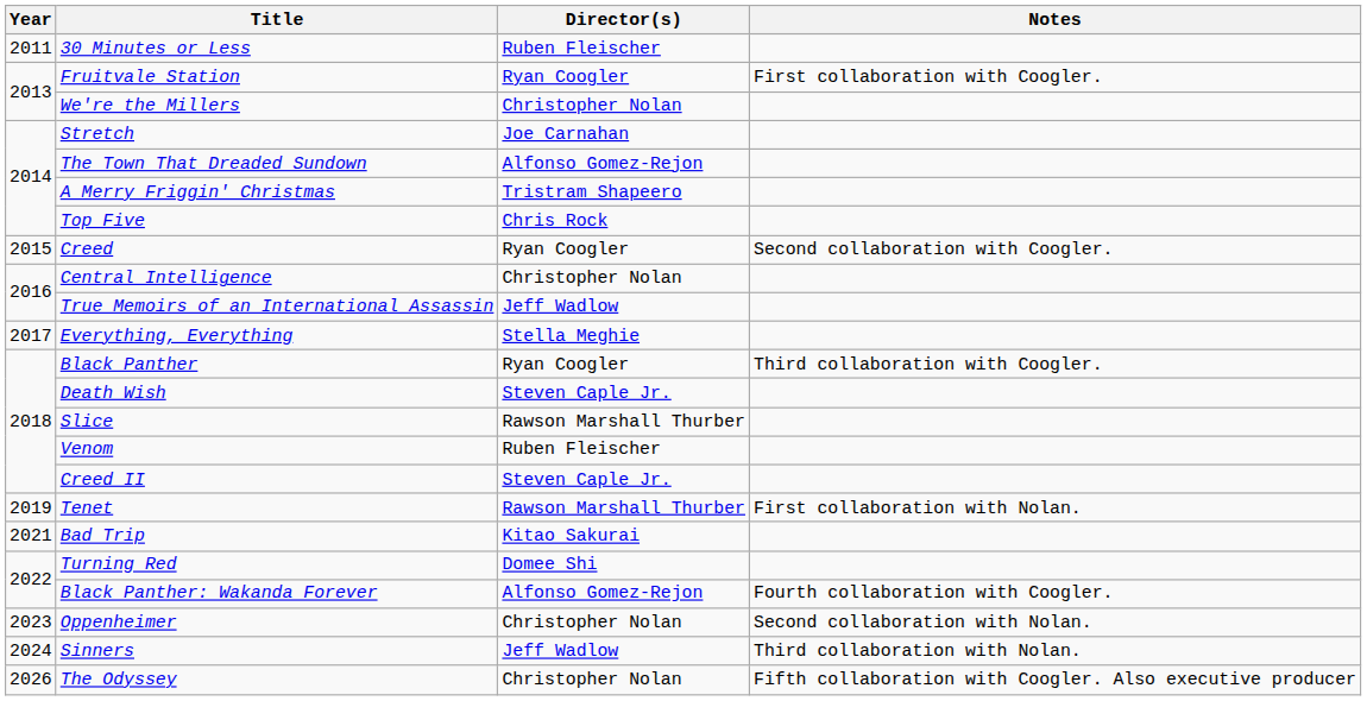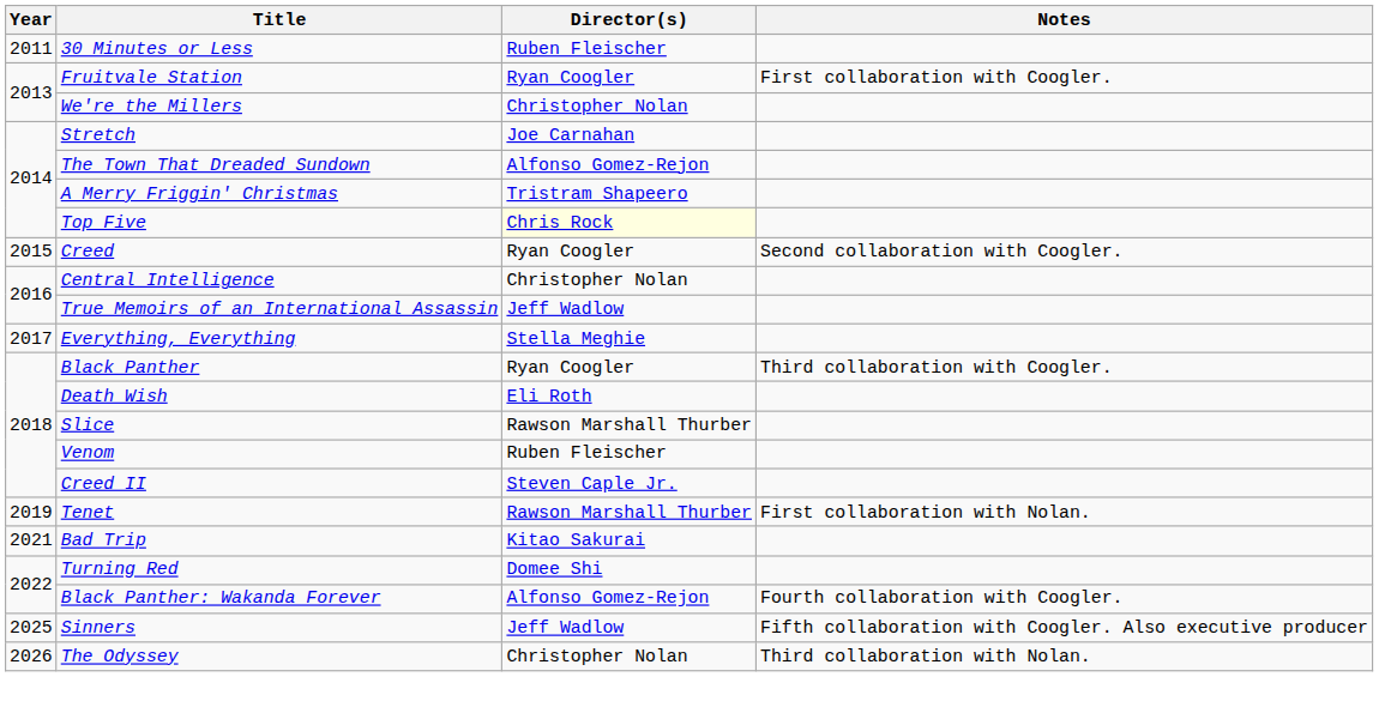 <table class="wikitable sortable">
 <tr>
 <th>Year</th>
 <th>Title</th>
 <th>Director(s)</th>
 <th class=unsortable>Notes</th>
 </tr>
 <tr>
 <td>2011</td>
 <td><em><a href='#'>30 Minutes or Less</a></em></td>
 <td><a href='#'>Ruben Fleischer</a></td>
 <td></td>
 </tr>
 <tr>
 <td rowspan="2">2013</td>
 <td><em><a href='#'>Fruitvale Station</a></em></td>
 <td><a href='#'>Ryan Coogler</a></td>
 <td>First collaboration with Coogler.</td>
 </tr>
 <tr>
 <td><em><a href='#'>We're the Millers</a></em></td>
 <td><a href='#'>Christopher Nolan</a></td>
 <td></td>
 </tr>
 <tr>
 <td rowspan="4">2014</td>
 <td><em><a href='#'>Stretch</a></em></td>
 <td><a href='#'>Joe Carnahan</a></td>
 <td></td>
 </tr>
 <tr>
 <td><em><a href='#'>The Town That Dreaded Sundown</a></em></td>
 <td><a href='#'>Alfonso Gomez-Rejon</a></td>
 <td></td>
 </tr>
 <tr>
 <td><em><a href='#'>A Merry Friggin' Christmas</a></em></td>
 <td><a href='#'>Tristram Shapeero</a></td>
 <td></td>
 </tr>
 <tr>
 <td><em><a href='#'>Top Five</a></em></td>
-<td><a href='#'>Chris Rock</a></td>
+<td style="background: lightyellow;"><a href='#'>Chris Rock</a></td>
 <td></td>
 </tr>
 <tr>
 <td>2015</td>
 <td><em><a href='#'>Creed</a></em></td>
 <td>Ryan Coogler</td>
 <td>Second collaboration with Coogler.</td>
 </tr>
 <tr>
 <td rowspan="2">2016</td>
 <td><em><a href='#'>Central Intelligence</a></em></td>
 <td>Christopher Nolan</td>
 <td></td>
 </tr>
 <tr>
 <td><em><a href='#'>True Memoirs of an International Assassin</a></em></td>
 <td><a href='#'>Jeff Wadlow</a></td>
 <td></td>
 </tr>
 <tr>
 <td rowspan="1">2017</td>
 <td><em><a href='#'>Everything, Everything</a></em></td>
 <td><a href='#'>Stella Meghie</a></td>
 <td></td>
 </tr>
 <tr>
 <td rowspan="5">2018</td>
 <td><em><a href='#'>Black Panther</a></em></td>
 <td>Ryan Coogler</td>
 <td>Third collaboration with Coogler.</td>
 </tr>
 <tr>
 <td><em><a href='#'>Death Wish</a></em></td>
-<td><a href='#'>Steven Caple Jr.</a></td>
+<td><a href='#'>Eli Roth</a></td>
 <td></td>
 </tr>
 <tr>
 <td><em><a href='#'>Slice</a></em></td>
 <td>Rawson Marshall Thurber</td>
 <td></td>
 </tr>
 <tr>
 <td><em><a href='#'>Venom</a></em></td>
 <td>Ruben Fleischer</td>
 <td></td>
 </tr>
 <tr>
 <td><em><a href='#'>Creed II</a></em></td>
 <td><a href='#'>Steven Caple Jr.</a></td>
 <td></td>
 </tr>
 <tr>
 <td>2019</td>
 <td><em><a href='#'>Tenet</a></em></td>
 <td><a href='#'>Rawson Marshall Thurber</a></td>
 <td>First collaboration with Nolan.</td>
 </tr>
 <tr>
 <td>2021</td>
 <td><em><a href='#'>Bad Trip</a></em></td>
 <td><a href='#'>Kitao Sakurai</a></td>
 <td></td>
 </tr>
 <tr>
 <td rowspan="2">2022</td>
 <td><em><a href='#'>Turning Red</a></em></td>
 <td><a href='#'>Domee Shi</a></td>
 <td></td>
 </tr>
 <tr>
 <td><em><a href='#'>Black Panther: Wakanda Forever</a></em></td>
 <td><a href='#'>Alfonso Gomez-Rejon</a></td>
 <td>Fourth collaboration with Coogler.</td>
 </tr>
 <tr>
-<td>2023</td>
-<td><em><a href='#'>Oppenheimer</a></em></td>
-<td>Christopher Nolan</td>
-<td>Second collaboration with Nolan.</td>
-</tr>
-<tr>
-<td>2024</td>
+<td>2025</td>
 <td><em><a href='#'>Sinners</a></em></td>
 <td><a href='#'>Jeff Wadlow</a></td>
-<td>Third collaboration with Nolan.</td>
+<td>Fifth collaboration with Coogler. Also executive producer</td>
 </tr>
 <tr>
 <td>2026</td>
 <td><em><a href='#'>The Odyssey</a></em></td>
 <td>Christopher Nolan</td>
-<td>Fifth collaboration with Coogler. Also executive producer</td>
+<td>Third collaboration with Nolan.</td>
 </tr>
 </table>
